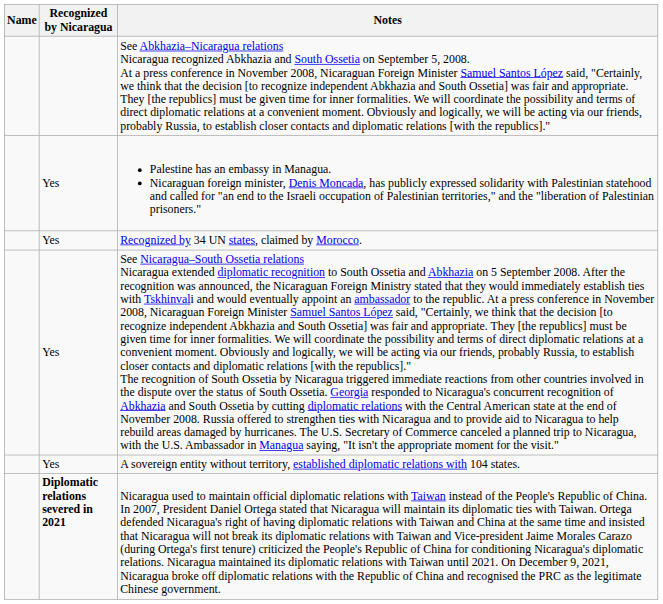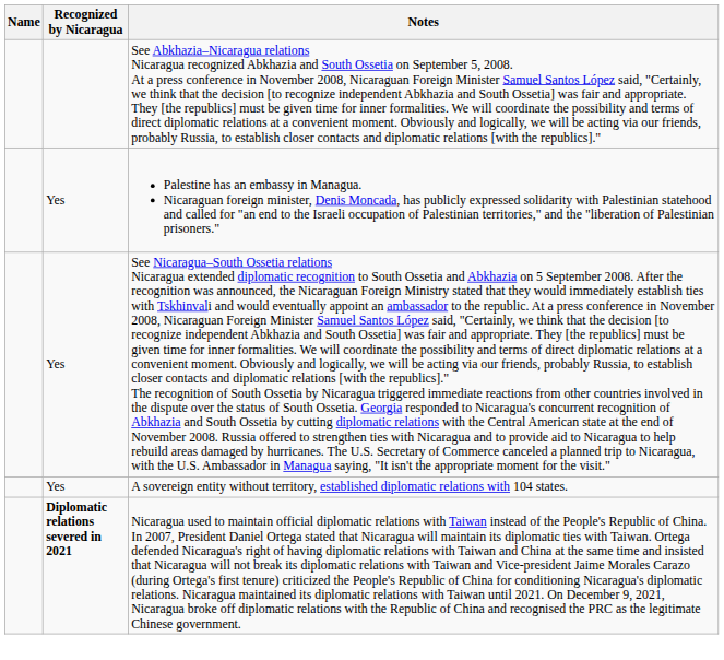 <table class="wikitable" style="text-align:left; width:100%;">
 <tr>
 <th scope="col">Name</th>
 <th scope="col">Recognized by Nicaragua</th>
 <th scope="col">Notes</th>
 </tr>
 <tr>
 <td></td>
 <td></td>
 <td>See <a href='#'>Abkhazia–Nicaragua relations</a><br>Nicaragua recognized Abkhazia and <a href='#'>South Ossetia</a> on September 5, 2008.<br>At a press conference in November 2008, Nicaraguan Foreign Minister <a href='#'>Samuel Santos López</a> said, "Certainly, we think that the decision [to recognize independent Abkhazia and South Ossetia] was fair and appropriate. They [the republics] must be given time for inner formalities. We will coordinate the possibility and terms of direct diplomatic relations at a convenient moment. Obviously and logically, we will be acting via our friends, probably Russia, to establish closer contacts and diplomatic relations [with the republics]."</td>
 </tr>
 <tr>
 <td></td>
 <td>Yes</td>
 <td><br><ul><li>Palestine has an embassy in Managua.</li><li>Nicaraguan foreign minister, <a href='#'>Denis Moncada</a>, has publicly expressed solidarity with Palestinian statehood and called for "an end to the Israeli occupation of Palestinian territories," and the "liberation of Palestinian prisoners."</li></ul></td>
 </tr>
 <tr>
 <td></td>
 <td>Yes</td>
-<td><a href='#'>Recognized by</a> 34 UN <a href='#'>states</a>, claimed by <a href='#'>Morocco</a>.</td>
-</tr>
-<tr>
-<td></td>
-<td>Yes</td>
 <td>See <a href='#'>Nicaragua–South Ossetia relations</a><br>Nicaragua extended <a href='#'>diplomatic recognition</a> to South Ossetia and <a href='#'>Abkhazia</a> on 5 September 2008. After the recognition was announced, the Nicaraguan Foreign Ministry stated that they would immediately establish ties with <a href='#'>Tskhinval</a>i and would eventually appoint an <a href='#'>ambassador</a> to the republic. At a press conference in November 2008, Nicaraguan Foreign Minister <a href='#'>Samuel Santos López</a> said, "Certainly, we think that the decision [to recognize independent Abkhazia and South Ossetia] was fair and appropriate. They [the republics] must be given time for inner formalities. We will coordinate the possibility and terms of direct diplomatic relations at a convenient moment. Obviously and logically, we will be acting via our friends, probably Russia, to establish closer contacts and diplomatic relations [with the republics]."<br>The recognition of South Ossetia by Nicaragua triggered immediate reactions from other countries involved in the dispute over the status of South Ossetia. <a href='#'>Georgia</a> responded to Nicaragua's concurrent recognition of <a href='#'>Abkhazia</a> and South Ossetia by cutting <a href='#'>diplomatic relations</a> with the Central American state at the end of November 2008. Russia offered to strengthen ties with Nicaragua and to provide aid to Nicaragua to help rebuild areas damaged by hurricanes. The U.S. Secretary of Commerce canceled a planned trip to Nicaragua, with the U.S. Ambassador in <a href='#'>Managua</a> saying, "It isn't the appropriate moment for the visit."</td>
 </tr>
 <tr>
 <td></td>
 <td>Yes</td>
 <td>A sovereign entity without territory, <a href='#'>established diplomatic relations with</a> 104 states.</td>
 </tr>
 <tr valign="top">
 <td></td>
 <td><strong>Diplomatic relations severed in 2021</strong></td>
 <td><br>Nicaragua used to maintain official diplomatic relations with <a href='#'>Taiwan</a> instead of the People's Republic of China. In 2007, President Daniel Ortega stated that Nicaragua will maintain its diplomatic ties with Taiwan. Ortega defended Nicaragua's right of having diplomatic relations with Taiwan and China at the same time and insisted that Nicaragua will not break its diplomatic relations with Taiwan and Vice-president Jaime Morales Carazo (during Ortega's first tenure) criticized the People's Republic of China for conditioning Nicaragua's diplomatic relations. Nicaragua maintained its diplomatic relations with Taiwan until 2021. On December 9, 2021, Nicaragua broke off diplomatic relations with the Republic of China and recognised the PRC as the legitimate Chinese government.</td>
 </tr>
 </table>
